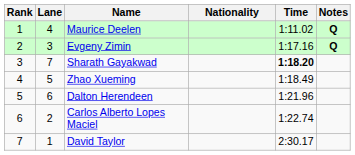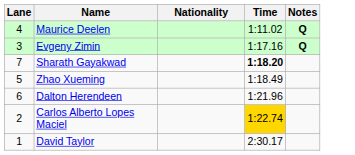 <table class="wikitable sortable" style="text-align:center">
 <tr>
-<th>Rank</th>
 <th>Lane</th>
 <th style="width:180px">Name</th>
 <th style="width:125px">Nationality</th>
 <th>Time</th>
 <th>Notes</th>
 </tr>
 <tr style="background:#cfc;">
-<td>1</td>
 <td>4</td>
 <td style="text-align:left;"><a href='#'>Maurice Deelen</a></td>
 <td style="text-align:left;"></td>
 <td>1:11.02</td>
 <td><strong>Q</strong></td>
 </tr>
 <tr style="background:#cfc;">
-<td>2</td>
 <td>3</td>
 <td style="text-align:left;"><a href='#'>Evgeny Zimin</a></td>
 <td style="text-align:left;"></td>
 <td>1:17.16</td>
 <td><strong>Q</strong></td>
 </tr>
 <tr>
-<td>3</td>
 <td>7</td>
 <td style="text-align:left;"><a href='#'>Sharath Gayakwad</a></td>
 <td style="text-align:left;"></td>
 <td><strong>1:18.20</strong></td>
 <td></td>
 </tr>
 <tr>
-<td>4</td>
 <td>5</td>
 <td style="text-align:left;"><a href='#'>Zhao Xueming</a></td>
 <td style="text-align:left;"></td>
 <td>1:18.49</td>
 <td></td>
 </tr>
 <tr>
-<td>5</td>
 <td>6</td>
 <td style="text-align:left;"><a href='#'>Dalton Herendeen</a></td>
 <td style="text-align:left;"></td>
 <td>1:21.96</td>
 <td></td>
 </tr>
 <tr>
-<td>6</td>
 <td>2</td>
 <td style="text-align:left;"><a href='#'>Carlos Alberto Lopes Maciel</a></td>
 <td style="text-align:left;"></td>
-<td>1:22.74</td>
+<td style="background: gold;">1:22.74</td>
 <td></td>
 </tr>
 <tr>
-<td>7</td>
 <td>1</td>
 <td style="text-align:left;"><a href='#'>David Taylor</a></td>
 <td style="text-align:left;"></td>
 <td>2:30.17</td>
 <td></td>
 </tr>
 </table>
